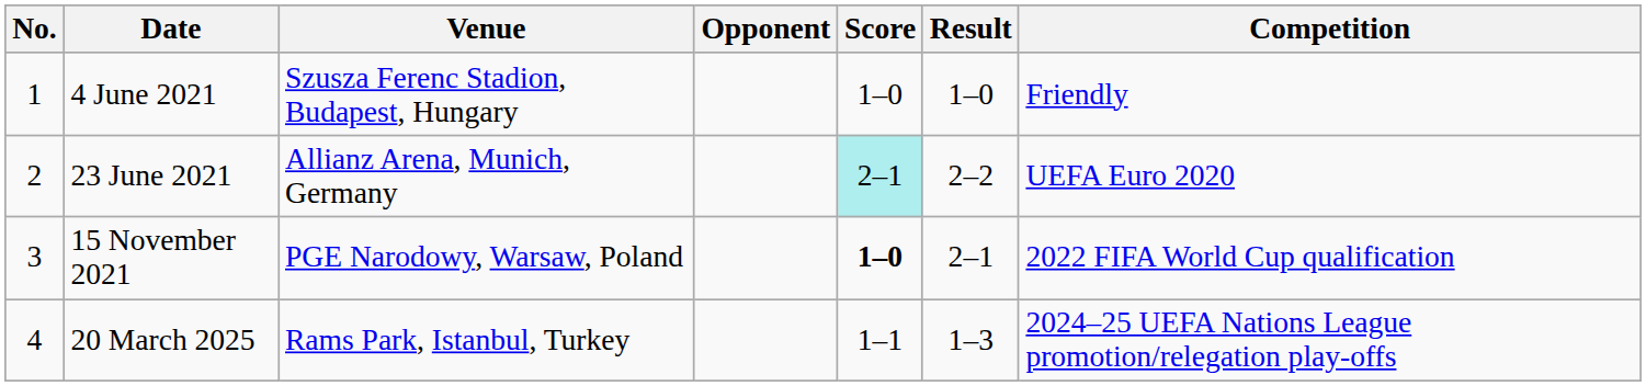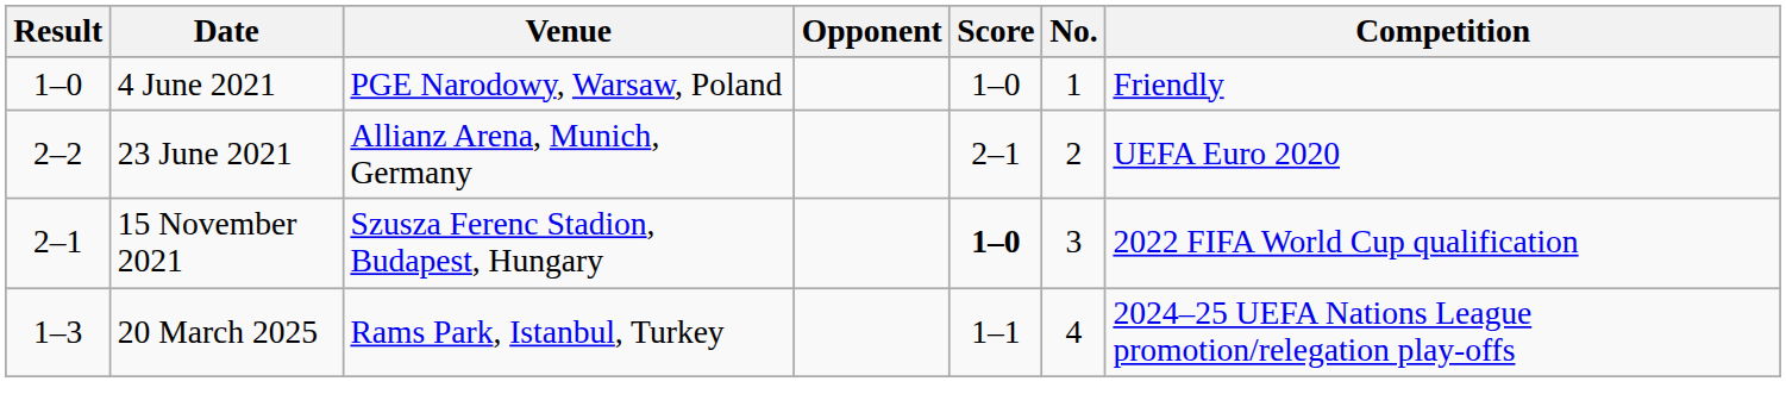 <table class="wikitable sortable">
 <tr>
-<th scope="col">No.</th>
+<th scope="col">Result</th>
 <th scope="col">Date</th>
 <th scope="col">Venue</th>
 <th scope="col">Opponent</th>
 <th scope="col">Score</th>
-<th scope="col">Result</th>
+<th scope="col">No.</th>
 <th scope="col">Competition</th>
 </tr>
 <tr>
-<td align="center">1</td>
+<td align="center">1–0</td>
 <td>4 June 2021</td>
-<td><a href='#'>Szusza Ferenc Stadion</a>, <a href='#'>Budapest</a>, Hungary</td>
+<td><a href='#'>PGE Narodowy</a>, <a href='#'>Warsaw</a>, Poland</td>
 <td></td>
 <td align="center">1–0</td>
-<td align="center">1–0</td>
+<td align="center">1</td>
 <td><a href='#'>Friendly</a></td>
 </tr>
 <tr>
-<td align="center">2</td>
+<td align="center">2–2</td>
 <td>23 June 2021</td>
 <td><a href='#'>Allianz Arena</a>, <a href='#'>Munich</a>, Germany</td>
 <td></td>
-<td align="center" style="background: paleturquoise;">2–1</td>
-<td align="center">2–2</td>
+<td align="center">2–1</td>
+<td align="center">2</td>
 <td><a href='#'>UEFA Euro 2020</a></td>
 </tr>
 <tr>
-<td align="center">3</td>
+<td align="center">2–1</td>
 <td>15 November 2021</td>
-<td><a href='#'>PGE Narodowy</a>, <a href='#'>Warsaw</a>, Poland</td>
+<td><a href='#'>Szusza Ferenc Stadion</a>, <a href='#'>Budapest</a>, Hungary</td>
 <td></td>
 <td align="center"><strong>1–0</strong></td>
-<td align="center">2–1</td>
+<td align="center">3</td>
 <td><a href='#'>2022 FIFA World Cup qualification</a></td>
 </tr>
 <tr>
-<td align="center">4</td>
+<td align="center">1–3</td>
 <td>20 March 2025</td>
 <td><a href='#'>Rams Park</a>, <a href='#'>Istanbul</a>, Turkey</td>
 <td></td>
 <td align="center">1–1</td>
-<td align="center">1–3</td>
+<td align="center">4</td>
 <td><a href='#'>2024–25 UEFA Nations League promotion/relegation play-offs</a></td>
 </tr>
 </table>
